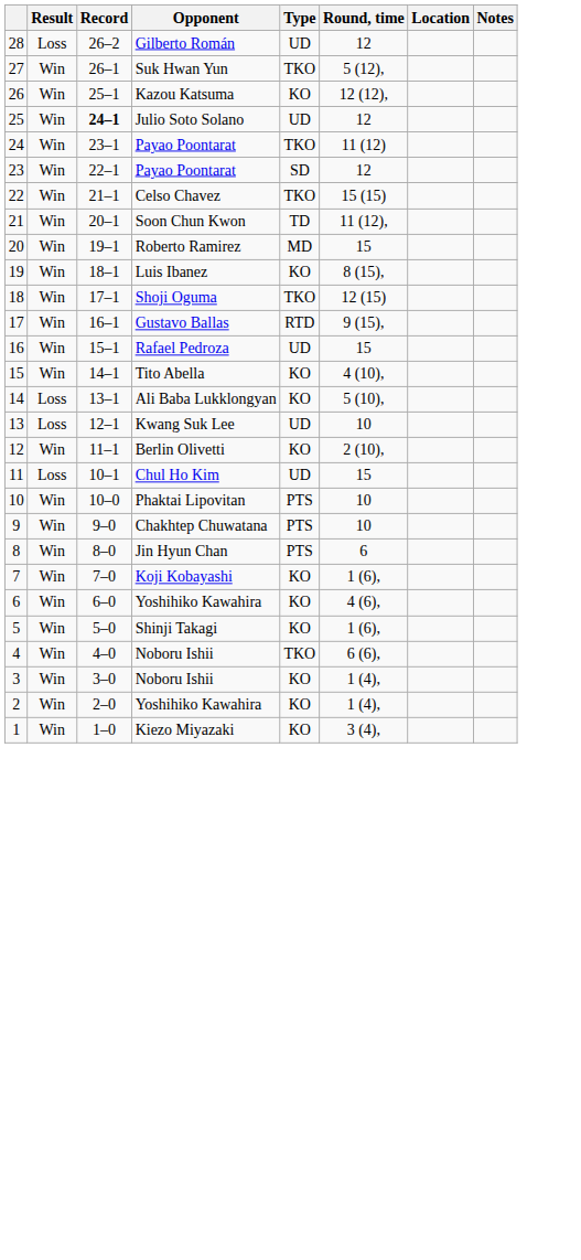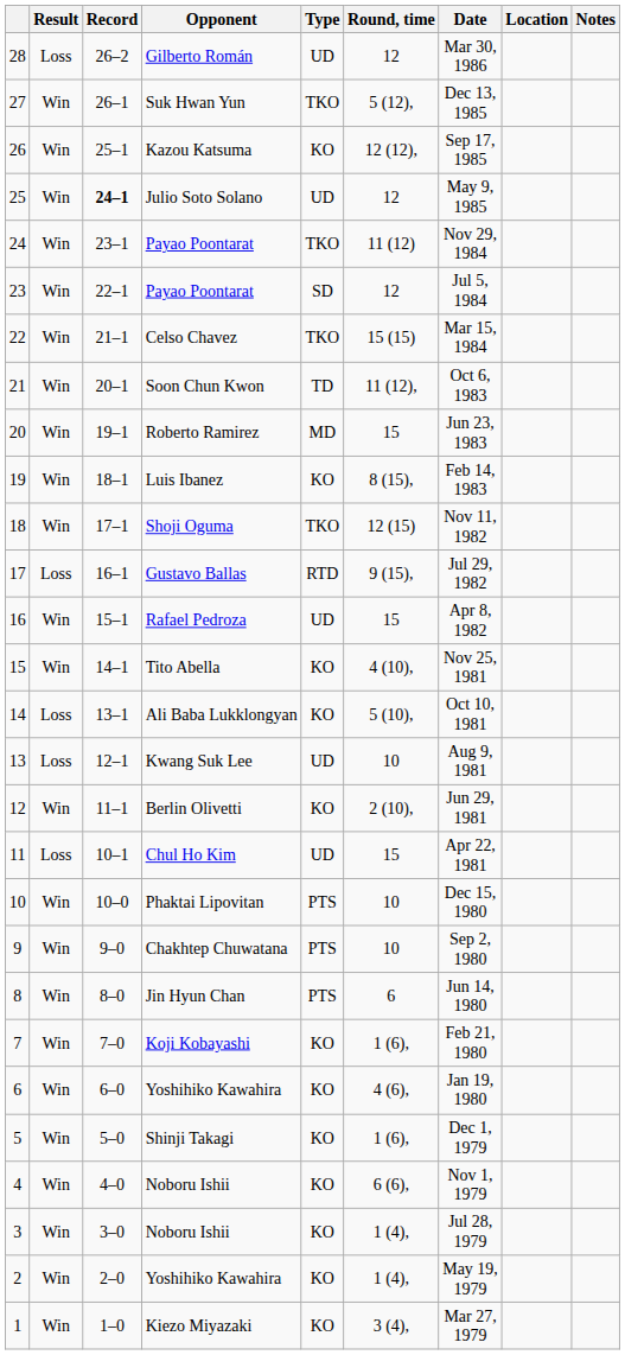 <table class="wikitable" style="text-align:center; font-size:95%">
 <tr>
 <th></th>
 <th>Result</th>
 <th>Record</th>
 <th>Opponent</th>
 <th>Type</th>
 <th>Round, time</th>
+<th>Date</th>
 <th>Location</th>
 <th>Notes</th>
 </tr>
 <tr>
 <td>28</td>
 <td>Loss</td>
 <td>26–2</td>
 <td style="text-align:left;"><a href='#'>Gilberto Román</a></td>
 <td>UD</td>
 <td>12</td>
+<td>Mar 30,<br>1986</td>
 <td style="text-align:left;"></td>
 <td style="text-align:left;"></td>
 </tr>
 <tr>
 <td>27</td>
 <td>Win</td>
 <td>26–1</td>
 <td style="text-align:left;">Suk Hwan Yun</td>
 <td>TKO</td>
 <td>5 (12), </td>
+<td>Dec 13,<br>1985</td>
 <td style="text-align:left;"></td>
 <td style="text-align:left;"></td>
 </tr>
 <tr>
 <td>26</td>
 <td>Win</td>
 <td>25–1</td>
 <td style="text-align:left;">Kazou Katsuma</td>
 <td>KO</td>
 <td>12 (12), </td>
+<td>Sep 17,<br>1985</td>
 <td style="text-align:left;"></td>
 <td style="text-align:left;"></td>
 </tr>
 <tr>
 <td>25</td>
 <td>Win</td>
 <td><strong>24–1</strong></td>
 <td style="text-align:left;">Julio Soto Solano</td>
 <td>UD</td>
 <td>12</td>
+<td>May 9,<br>1985</td>
 <td style="text-align:left;"></td>
 <td style="text-align:left;"></td>
 </tr>
 <tr>
 <td>24</td>
 <td>Win</td>
 <td>23–1</td>
 <td style="text-align:left;"><a href='#'>Payao Poontarat</a></td>
 <td>TKO</td>
 <td>11 (12) </td>
+<td>Nov 29,<br>1984</td>
 <td style="text-align:left;"></td>
 <td style="text-align:left;"></td>
 </tr>
 <tr>
 <td>23</td>
 <td>Win</td>
 <td>22–1</td>
 <td style="text-align:left;"><a href='#'>Payao Poontarat</a></td>
 <td>SD</td>
 <td>12</td>
+<td>Jul 5,<br>1984</td>
 <td style="text-align:left;"></td>
 <td style="text-align:left;"></td>
 </tr>
 <tr>
 <td>22</td>
 <td>Win</td>
 <td>21–1</td>
 <td style="text-align:left;">Celso Chavez</td>
 <td>TKO</td>
 <td>15 (15)</td>
+<td>Mar 15,<br>1984</td>
 <td style="text-align:left;"></td>
 <td style="text-align:left;"></td>
 </tr>
 <tr>
 <td>21</td>
 <td>Win</td>
 <td>20–1</td>
 <td style="text-align:left;">Soon Chun Kwon</td>
 <td>TD</td>
 <td>11 (12), </td>
+<td>Oct 6,<br>1983</td>
 <td style="text-align:left;"></td>
 <td style="text-align:left;"></td>
 </tr>
 <tr>
 <td>20</td>
 <td>Win</td>
 <td>19–1</td>
 <td style="text-align:left;">Roberto Ramirez</td>
 <td>MD</td>
 <td>15</td>
+<td>Jun 23,<br>1983</td>
 <td style="text-align:left;"></td>
 <td style="text-align:left;"></td>
 </tr>
 <tr>
 <td>19</td>
 <td>Win</td>
 <td>18–1</td>
 <td style="text-align:left;">Luis Ibanez</td>
 <td>KO</td>
 <td>8 (15), </td>
+<td>Feb 14,<br>1983</td>
 <td style="text-align:left;"></td>
 <td style="text-align:left;"></td>
 </tr>
 <tr>
 <td>18</td>
 <td>Win</td>
 <td>17–1</td>
 <td style="text-align:left;"><a href='#'>Shoji Oguma</a></td>
 <td>TKO</td>
 <td>12 (15)</td>
+<td>Nov 11,<br>1982</td>
 <td style="text-align:left;"></td>
 <td style="text-align:left;"></td>
 </tr>
 <tr>
 <td>17</td>
-<td>Win</td>
+<td>Loss</td>
 <td>16–1</td>
 <td style="text-align:left;"><a href='#'>Gustavo Ballas</a></td>
 <td>RTD</td>
 <td>9 (15), </td>
+<td>Jul 29,<br>1982</td>
 <td style="text-align:left;"></td>
 <td style="text-align:left;"></td>
 </tr>
 <tr>
 <td>16</td>
 <td>Win</td>
 <td>15–1</td>
 <td style="text-align:left;"><a href='#'>Rafael Pedroza</a></td>
 <td>UD</td>
 <td>15</td>
+<td>Apr 8,<br>1982</td>
 <td style="text-align:left;"></td>
 <td style="text-align:left;"></td>
 </tr>
 <tr>
 <td>15</td>
 <td>Win</td>
 <td>14–1</td>
 <td style="text-align:left;">Tito Abella</td>
 <td>KO</td>
 <td>4 (10), </td>
+<td>Nov 25,<br>1981</td>
 <td style="text-align:left;"></td>
 <td></td>
 </tr>
 <tr>
 <td>14</td>
 <td>Loss</td>
 <td>13–1</td>
 <td style="text-align:left;">Ali Baba Lukklongyan</td>
 <td>KO</td>
 <td>5 (10), </td>
+<td>Oct 10,<br>1981</td>
 <td style="text-align:left;"></td>
 <td></td>
 </tr>
 <tr>
 <td>13</td>
 <td>Loss</td>
 <td>12–1</td>
 <td style="text-align:left;">Kwang Suk Lee</td>
 <td>UD</td>
 <td>10</td>
+<td>Aug 9,<br>1981</td>
 <td style="text-align:left;"></td>
 <td></td>
 </tr>
 <tr>
 <td>12</td>
 <td>Win</td>
 <td>11–1</td>
 <td style="text-align:left;">Berlin Olivetti</td>
 <td>KO</td>
 <td>2 (10), </td>
+<td>Jun 29,<br>1981</td>
 <td style="text-align:left;"></td>
 <td></td>
 </tr>
 <tr>
 <td>11</td>
 <td>Loss</td>
 <td>10–1</td>
 <td style="text-align:left;"><a href='#'>Chul Ho Kim</a></td>
 <td>UD</td>
 <td>15</td>
+<td>Apr 22,<br>1981</td>
 <td style="text-align:left;"></td>
 <td style="text-align:left;"></td>
 </tr>
 <tr>
 <td>10</td>
 <td>Win</td>
 <td>10–0</td>
 <td style="text-align:left;">Phaktai Lipovitan</td>
 <td>PTS</td>
 <td>10</td>
+<td>Dec 15,<br>1980</td>
 <td style="text-align:left;"></td>
 <td></td>
 </tr>
 <tr>
 <td>9</td>
 <td>Win</td>
 <td>9–0</td>
 <td style="text-align:left;">Chakhtep Chuwatana</td>
 <td>PTS</td>
 <td>10</td>
+<td>Sep 2,<br>1980</td>
 <td style="text-align:left;"></td>
 <td></td>
 </tr>
 <tr>
 <td>8</td>
 <td>Win</td>
 <td>8–0</td>
 <td style="text-align:left;">Jin Hyun Chan</td>
 <td>PTS</td>
 <td>6</td>
+<td>Jun 14,<br>1980</td>
 <td style="text-align:left;"></td>
 <td></td>
 </tr>
 <tr>
 <td>7</td>
 <td>Win</td>
 <td>7–0</td>
 <td style="text-align:left;"><a href='#'>Koji Kobayashi</a></td>
 <td>KO</td>
 <td>1 (6), </td>
+<td>Feb 21,<br>1980</td>
 <td style="text-align:left;"></td>
 <td></td>
 </tr>
 <tr>
 <td>6</td>
 <td>Win</td>
 <td>6–0</td>
 <td style="text-align:left;">Yoshihiko Kawahira</td>
 <td>KO</td>
 <td>4 (6), </td>
+<td>Jan 19,<br>1980</td>
 <td style="text-align:left;"></td>
 <td></td>
 </tr>
 <tr>
 <td>5</td>
 <td>Win</td>
 <td>5–0</td>
 <td style="text-align:left;">Shinji Takagi</td>
 <td>KO</td>
 <td>1 (6), </td>
+<td>Dec 1,<br>1979</td>
 <td style="text-align:left;"></td>
 <td></td>
 </tr>
 <tr>
 <td>4</td>
 <td>Win</td>
 <td>4–0</td>
 <td style="text-align:left;">Noboru Ishii</td>
-<td>TKO</td>
+<td>KO</td>
 <td>6 (6), </td>
+<td>Nov 1,<br>1979</td>
 <td style="text-align:left;"></td>
 <td></td>
 </tr>
 <tr>
 <td>3</td>
 <td>Win</td>
 <td>3–0</td>
 <td style="text-align:left;">Noboru Ishii</td>
 <td>KO</td>
 <td>1 (4), </td>
+<td>Jul 28,<br>1979</td>
 <td style="text-align:left;"></td>
 <td></td>
 </tr>
 <tr>
 <td>2</td>
 <td>Win</td>
 <td>2–0</td>
 <td style="text-align:left;">Yoshihiko Kawahira</td>
 <td>KO</td>
 <td>1 (4), </td>
+<td>May 19,<br>1979</td>
 <td style="text-align:left;"></td>
 <td></td>
 </tr>
 <tr>
 <td>1</td>
 <td>Win</td>
 <td>1–0</td>
 <td style="text-align:left;">Kiezo Miyazaki</td>
 <td>KO</td>
 <td>3 (4), </td>
+<td>Mar 27,<br>1979</td>
 <td style="text-align:left;"></td>
 <td style="text-align:left;"></td>
 </tr>
 </table>
